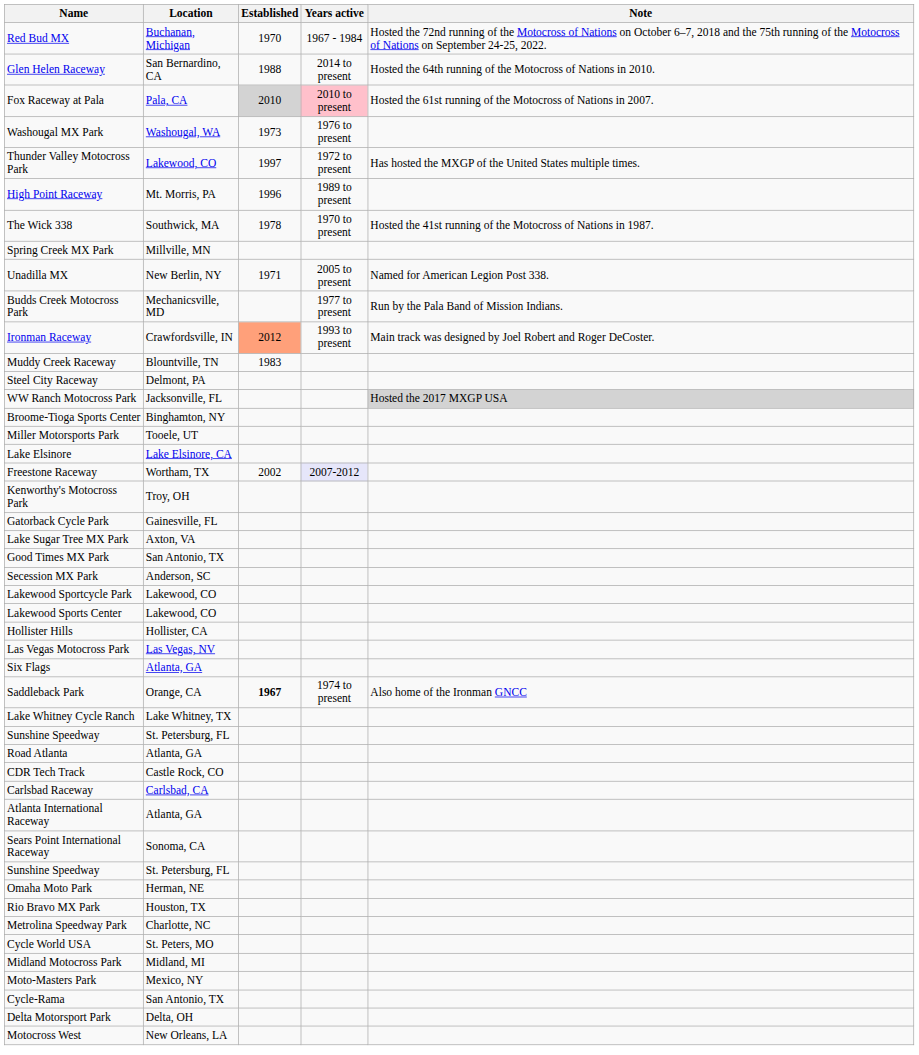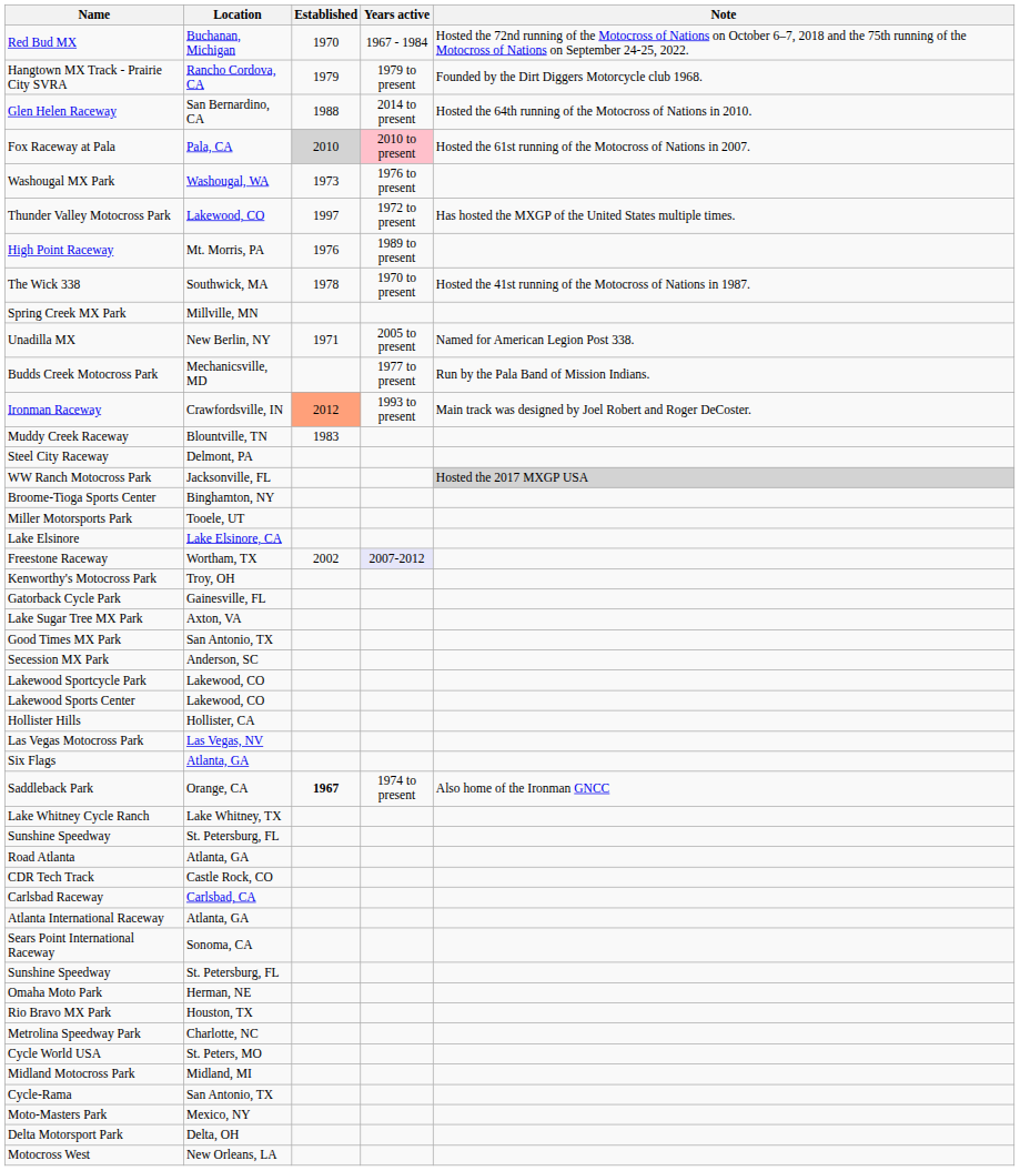 <table class="wikitable sortable" style="width:100%;">
 <tr>
 <th>Name</th>
 <th class="unsortable">Location</th>
 <th>Established</th>
 <th class="unsortable">Years active</th>
 <th class="unsortable">Note</th>
 </tr>
 <tr>
 <td><a href='#'>Red Bud MX</a></td>
 <td><a href='#'>Buchanan, Michigan</a></td>
 <td align=center>1970</td>
 <td align=center>1967 - 1984</td>
 <td>Hosted the 72nd running of the <a href='#'>Motocross of Nations</a> on October 6–7, 2018 and the 75th running of the <a href='#'>Motocross of Nations</a> on September 24-25, 2022.</td>
+</tr>
+<tr>
+<td>Hangtown MX Track - Prairie City SVRA</td>
+<td><a href='#'>Rancho Cordova, CA</a></td>
+<td align=center>1979</td>
+<td align=center>1979 to present</td>
+<td>Founded by the Dirt Diggers Motorcycle club 1968.</td>
 </tr>
 <tr>
 <td><a href='#'>Glen Helen Raceway</a></td>
 <td>San Bernardino, CA</td>
 <td align=center>1988</td>
 <td align=center>2014 to present</td>
 <td>Hosted the 64th running of the Motocross of Nations in 2010.</td>
 </tr>
 <tr>
 <td>Fox Raceway at Pala</td>
 <td><a href='#'>Pala, CA</a></td>
 <td align=center style="background: lightgrey;">2010</td>
 <td align=center style="background: pink;">2010 to present</td>
 <td>Hosted the 61st running of the Motocross of Nations in 2007.</td>
 </tr>
 <tr>
 <td>Washougal MX Park</td>
 <td><a href='#'>Washougal, WA</a></td>
 <td align=center>1973</td>
 <td align=center>1976 to present</td>
 <td></td>
 </tr>
 <tr>
 <td>Thunder Valley Motocross Park</td>
 <td><a href='#'>Lakewood, CO</a></td>
 <td align=center>1997</td>
 <td align=center>1972 to present</td>
 <td>Has hosted the MXGP of the United States multiple times.</td>
 </tr>
 <tr>
 <td><a href='#'>High Point Raceway</a></td>
 <td>Mt. Morris, PA</td>
-<td align=center>1996</td>
+<td align=center>1976</td>
 <td align=center>1989 to present</td>
 <td></td>
 </tr>
 <tr>
 <td>The Wick 338</td>
 <td>Southwick, MA</td>
 <td align=center>1978</td>
 <td align=center>1970 to present</td>
 <td>Hosted the 41st running of the Motocross of Nations in 1987.</td>
 </tr>
 <tr>
 <td>Spring Creek MX Park</td>
 <td>Millville, MN</td>
 <td align=center></td>
 <td align=center></td>
 <td></td>
 </tr>
 <tr>
 <td>Unadilla MX</td>
 <td>New Berlin, NY</td>
 <td align=center>1971</td>
 <td align=center>2005 to present</td>
 <td>Named for American Legion Post 338.</td>
 </tr>
 <tr>
 <td>Budds Creek Motocross Park</td>
 <td>Mechanicsville, MD</td>
 <td align=center></td>
 <td align=center>1977 to present</td>
 <td>Run by the Pala Band of Mission Indians.</td>
 </tr>
 <tr>
 <td><a href='#'>Ironman Raceway</a></td>
 <td>Crawfordsville, IN</td>
 <td align=center style="background: lightsalmon;">2012</td>
 <td align=center>1993 to present</td>
 <td>Main track was designed by Joel Robert and Roger DeCoster.</td>
 </tr>
 <tr>
 <td>Muddy Creek Raceway</td>
 <td>Blountville, TN</td>
 <td align=center>1983</td>
 <td align=center></td>
 <td></td>
 </tr>
 <tr>
 <td>Steel City Raceway</td>
 <td>Delmont, PA</td>
 <td align=center></td>
 <td align=center></td>
 <td></td>
 </tr>
 <tr>
 <td>WW Ranch Motocross Park</td>
 <td>Jacksonville, FL</td>
 <td align=center></td>
 <td align=center></td>
 <td style="background: lightgrey;">Hosted the 2017 MXGP USA</td>
 </tr>
 <tr>
 <td>Broome-Tioga Sports Center</td>
 <td>Binghamton, NY</td>
 <td align=center></td>
 <td align=center></td>
 <td></td>
 </tr>
 <tr>
 <td>Miller Motorsports Park</td>
 <td>Tooele, UT</td>
 <td align=center></td>
 <td align=center></td>
 <td></td>
 </tr>
 <tr>
 <td>Lake Elsinore</td>
 <td><a href='#'>Lake Elsinore, CA</a></td>
 <td align=center></td>
 <td align=center></td>
 <td></td>
 </tr>
 <tr>
 <td>Freestone Raceway</td>
 <td>Wortham, TX</td>
 <td align=center>2002</td>
 <td align=center style="background: lavender;">2007-2012</td>
 <td></td>
 </tr>
 <tr>
 <td>Kenworthy's Motocross Park</td>
 <td>Troy, OH</td>
 <td align=center></td>
 <td align=center></td>
 <td></td>
 </tr>
 <tr>
 <td>Gatorback Cycle Park</td>
 <td>Gainesville, FL</td>
 <td align=center></td>
 <td align=center></td>
 <td></td>
 </tr>
 <tr>
 <td>Lake Sugar Tree MX Park</td>
 <td>Axton, VA</td>
 <td align=center></td>
 <td align=center></td>
 <td></td>
 </tr>
 <tr>
 <td>Good Times MX Park</td>
 <td>San Antonio, TX</td>
 <td align=center></td>
 <td align=center></td>
 <td></td>
 </tr>
 <tr>
 <td>Secession MX Park</td>
 <td>Anderson, SC</td>
 <td align=center></td>
 <td align=center></td>
 <td></td>
 </tr>
 <tr>
 <td>Lakewood Sportcycle Park</td>
 <td>Lakewood, CO</td>
 <td align=center></td>
 <td align=center></td>
 <td></td>
 </tr>
 <tr>
 <td>Lakewood Sports Center</td>
 <td>Lakewood, CO</td>
 <td align=center></td>
 <td align=center></td>
 <td></td>
 </tr>
 <tr>
 <td>Hollister Hills</td>
 <td>Hollister, CA</td>
 <td align=center></td>
 <td align=center></td>
 <td></td>
 </tr>
 <tr>
 <td>Las Vegas Motocross Park</td>
 <td><a href='#'>Las Vegas, NV</a></td>
 <td align=center></td>
 <td align=center></td>
 <td></td>
 </tr>
 <tr>
 <td>Six Flags</td>
 <td><a href='#'>Atlanta, GA</a></td>
 <td align=center></td>
 <td align=center></td>
 <td></td>
 </tr>
 <tr>
 <td>Saddleback Park</td>
 <td>Orange, CA</td>
 <td align=center><strong>1967</strong></td>
 <td align=center>1974 to present</td>
 <td>Also home of the Ironman <a href='#'>GNCC</a></td>
 </tr>
 <tr>
 <td>Lake Whitney Cycle Ranch</td>
 <td>Lake Whitney, TX</td>
 <td align=center></td>
 <td align=center></td>
 <td></td>
 </tr>
 <tr>
 <td>Sunshine Speedway</td>
 <td>St. Petersburg, FL</td>
 <td align=center></td>
 <td align=center></td>
 <td></td>
 </tr>
 <tr>
 <td>Road Atlanta</td>
 <td>Atlanta, GA</td>
 <td align=center></td>
 <td align=center></td>
 <td></td>
 </tr>
 <tr>
 <td>CDR Tech Track</td>
 <td>Castle Rock, CO</td>
 <td align=center></td>
 <td align=center></td>
 <td></td>
 </tr>
 <tr>
 <td>Carlsbad Raceway</td>
 <td><a href='#'>Carlsbad, CA</a></td>
 <td align=center></td>
 <td align=center></td>
 <td></td>
 </tr>
 <tr>
 <td>Atlanta International Raceway</td>
 <td>Atlanta, GA</td>
 <td align=center></td>
 <td align=center></td>
 <td></td>
 </tr>
 <tr>
 <td>Sears Point International Raceway</td>
 <td>Sonoma, CA</td>
 <td align=center></td>
 <td align=center></td>
 <td></td>
 </tr>
 <tr>
 <td>Sunshine Speedway</td>
 <td>St. Petersburg, FL</td>
 <td align=center></td>
 <td align=center></td>
 <td></td>
 </tr>
 <tr>
 <td>Omaha Moto Park</td>
 <td>Herman, NE</td>
 <td align=center></td>
 <td align=center></td>
 <td></td>
 </tr>
 <tr>
 <td>Rio Bravo MX Park</td>
 <td>Houston, TX</td>
 <td align=center></td>
 <td align=center></td>
 <td></td>
 </tr>
 <tr>
 <td>Metrolina Speedway Park</td>
 <td>Charlotte, NC</td>
 <td align=center></td>
 <td align=center></td>
 <td></td>
 </tr>
 <tr>
 <td>Cycle World USA</td>
 <td>St. Peters, MO</td>
 <td align=center></td>
 <td align=center></td>
 <td></td>
 </tr>
 <tr>
 <td>Midland Motocross Park</td>
 <td>Midland, MI</td>
 <td align=center></td>
 <td align=center></td>
 <td></td>
 </tr>
 <tr>
-<td>Moto-Masters Park</td>
-<td>Mexico, NY</td>
+<td>Cycle-Rama</td>
+<td>San Antonio, TX</td>
 <td align=center></td>
 <td align=center></td>
 <td></td>
 </tr>
 <tr>
-<td>Cycle-Rama</td>
-<td>San Antonio, TX</td>
+<td>Moto-Masters Park</td>
+<td>Mexico, NY</td>
 <td align=center></td>
 <td align=center></td>
 <td></td>
 </tr>
 <tr>
 <td>Delta Motorsport Park</td>
 <td>Delta, OH</td>
 <td align=center></td>
 <td align=center></td>
 <td></td>
 </tr>
 <tr>
 <td>Motocross West</td>
 <td>New Orleans, LA</td>
 <td align=center></td>
 <td align=center></td>
 <td></td>
 </tr>
 </table>
